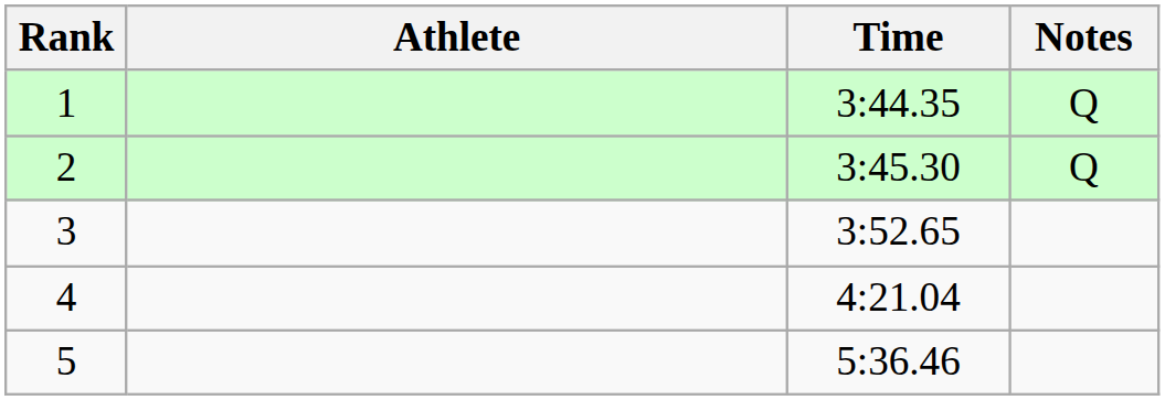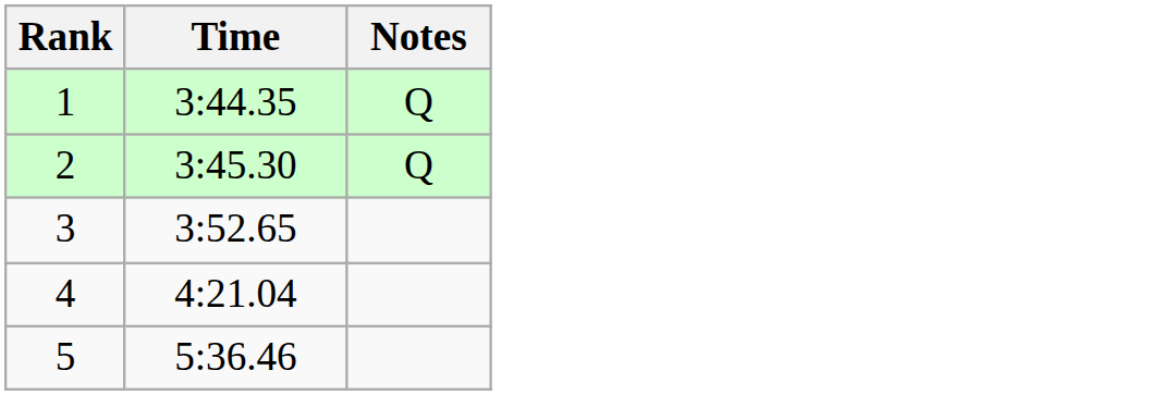 <table class=wikitable style="text-align:center">
 <tr>
 <th width=40>Rank</th>
-<th width=250>Athlete</th>
 <th width=80>Time</th>
 <th width=50>Notes</th>
 </tr>
 <tr bgcolor="ccffcc">
 <td>1</td>
-<td align=left></td>
 <td>3:44.35</td>
 <td>Q</td>
 </tr>
 <tr bgcolor="ccffcc">
 <td>2</td>
-<td align=left></td>
 <td>3:45.30</td>
 <td>Q</td>
 </tr>
 <tr>
 <td>3</td>
-<td align=left></td>
 <td>3:52.65</td>
 <td></td>
 </tr>
 <tr>
 <td>4</td>
-<td align=left></td>
 <td>4:21.04</td>
 <td></td>
 </tr>
 <tr>
 <td>5</td>
-<td align=left></td>
 <td>5:36.46</td>
 <td></td>
 </tr>
 </table>
